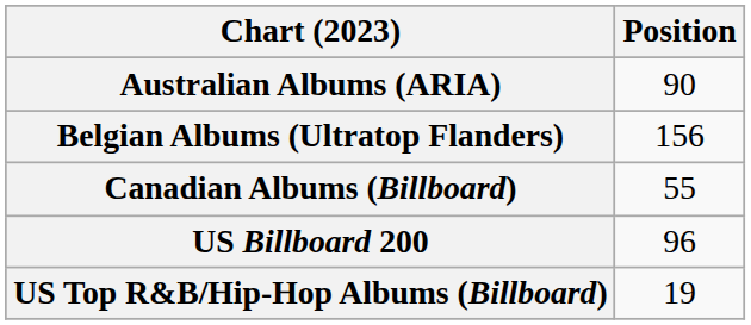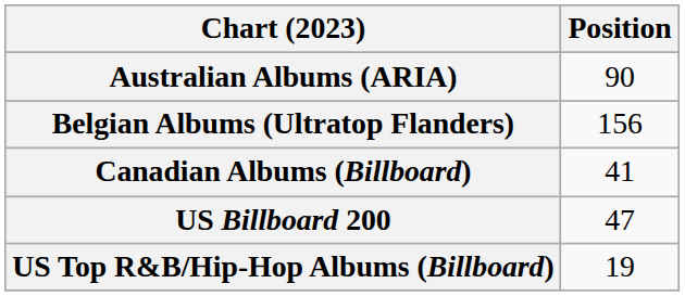 <table class="wikitable sortable plainrowheaders" style="text-align:center">
 <tr>
 <th scope="col">Chart (2023)</th>
 <th scope="col">Position</th>
 </tr>
 <tr>
 <th scope="row">Australian Albums (ARIA)</th>
 <td>90</td>
 </tr>
 <tr>
 <th scope="row">Belgian Albums (Ultratop Flanders)</th>
 <td>156</td>
 </tr>
 <tr>
 <th scope="row">Canadian Albums (<em>Billboard</em>)</th>
-<td>55</td>
+<td>41</td>
 </tr>
 <tr>
 <th scope="row">US <em>Billboard</em> 200</th>
-<td>96</td>
+<td>47</td>
 </tr>
 <tr>
 <th scope="row">US Top R&B/Hip-Hop Albums (<em>Billboard</em>)</th>
 <td>19</td>
 </tr>
 </table>
